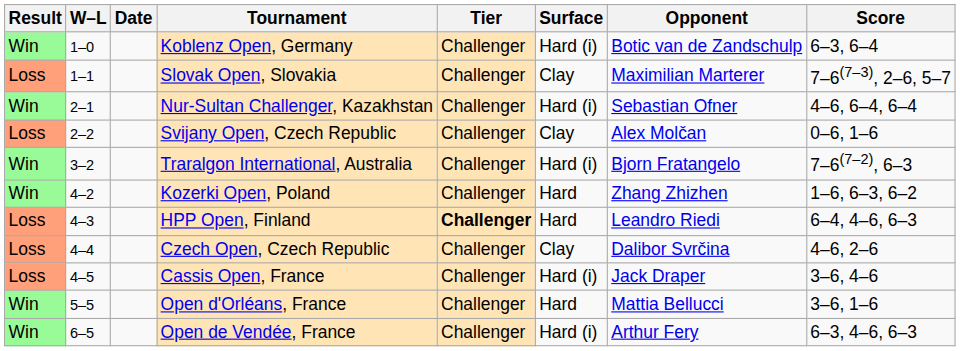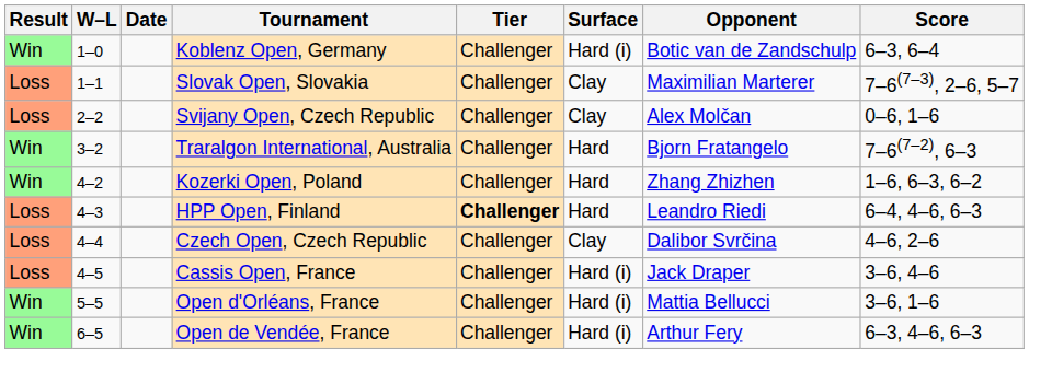 <table class="sortable wikitable nowrap">
 <tr>
 <th>Result</th>
 <th class="unsortable">W–L</th>
 <th>Date</th>
 <th>Tournament</th>
 <th>Tier</th>
 <th>Surface</th>
 <th>Opponent</th>
 <th class="unsortable">Score</th>
 </tr>
 <tr>
 <td bgcolor=98FB98>Win</td>
 <td><small>1–0</small></td>
 <td><a href='#'></a></td>
 <td style="background:moccasin;"><a href='#'>Koblenz Open</a>, Germany</td>
 <td style="background:moccasin;">Challenger</td>
 <td>Hard (i)</td>
 <td> <a href='#'>Botic van de Zandschulp</a></td>
 <td>6–3, 6–4</td>
 </tr>
 <tr>
 <td bgcolor=FFA07A>Loss</td>
 <td><small>1–1</small></td>
 <td><a href='#'></a></td>
 <td style="background:moccasin;"><a href='#'>Slovak Open</a>, Slovakia</td>
 <td style="background:moccasin;">Challenger</td>
 <td>Clay</td>
 <td> <a href='#'>Maximilian Marterer</a></td>
 <td>7–6<sup>(7–3)</sup>, 2–6, 5–7</td>
 </tr>
 <tr>
-<td bgcolor=98FB98>Win</td>
-<td><small>2–1</small></td>
-<td><a href='#'></a></td>
-<td style="background:moccasin;"><a href='#'>Nur-Sultan Challenger</a>, Kazakhstan</td>
-<td style="background:moccasin;">Challenger</td>
-<td>Hard (i)</td>
-<td> <a href='#'>Sebastian Ofner</a></td>
-<td>4–6, 6–4, 6–4</td>
-</tr>
-<tr>
 <td bgcolor=FFA07A>Loss</td>
 <td><small>2–2</small></td>
 <td><a href='#'></a></td>
 <td style="background:moccasin;"><a href='#'>Svijany Open</a>, Czech Republic</td>
 <td style="background:moccasin;">Challenger</td>
 <td>Clay</td>
 <td> <a href='#'>Alex Molčan</a></td>
 <td>0–6, 1–6</td>
 </tr>
 <tr>
 <td bgcolor=98FB98>Win</td>
 <td><small>3–2</small></td>
 <td><a href='#'></a></td>
 <td style="background:moccasin;"><a href='#'>Traralgon International</a>, Australia</td>
 <td style="background:moccasin;">Challenger</td>
-<td>Hard (i)</td>
+<td>Hard</td>
 <td> <a href='#'>Bjorn Fratangelo</a></td>
 <td>7–6<sup>(7–2)</sup>, 6–3</td>
 </tr>
 <tr>
 <td bgcolor=98FB98>Win</td>
 <td><small>4–2</small></td>
 <td><a href='#'></a></td>
 <td style="background:moccasin;"><a href='#'>Kozerki Open</a>, Poland</td>
 <td style="background:moccasin;">Challenger</td>
 <td>Hard</td>
 <td> <a href='#'>Zhang Zhizhen</a></td>
 <td>1–6, 6–3, 6–2</td>
 </tr>
 <tr>
 <td bgcolor=FFA07A>Loss</td>
 <td><small>4–3</small></td>
 <td><a href='#'></a></td>
 <td style="background:moccasin;"><a href='#'>HPP Open</a>, Finland</td>
 <td style="background:moccasin;"><strong>Challenger</strong></td>
 <td>Hard</td>
 <td> <a href='#'>Leandro Riedi</a></td>
 <td>6–4, 4–6, 6–3</td>
 </tr>
 <tr>
 <td bgcolor=FFA07A>Loss</td>
 <td><small>4–4</small></td>
 <td><a href='#'></a></td>
 <td style="background:moccasin;"><a href='#'>Czech Open</a>, Czech Republic</td>
 <td style="background:moccasin;">Challenger</td>
 <td>Clay</td>
 <td> <a href='#'>Dalibor Svrčina</a></td>
 <td>4–6, 2–6</td>
 </tr>
 <tr>
 <td bgcolor=FFA07A>Loss</td>
 <td><small>4–5</small></td>
 <td><a href='#'></a></td>
 <td style="background:moccasin;"><a href='#'>Cassis Open</a>, France</td>
 <td style="background:moccasin;">Challenger</td>
 <td>Hard (i)</td>
 <td> <a href='#'>Jack Draper</a></td>
 <td>3–6, 4–6</td>
 </tr>
 <tr>
 <td bgcolor=98FB98>Win</td>
 <td><small>5–5</small></td>
 <td><a href='#'></a></td>
 <td style="background:moccasin;"><a href='#'>Open d'Orléans</a>, France</td>
 <td style="background:moccasin;">Challenger</td>
-<td>Hard</td>
+<td>Hard (i)</td>
 <td> <a href='#'>Mattia Bellucci</a></td>
 <td>3–6, 1–6</td>
 </tr>
 <tr>
 <td bgcolor=98FB98>Win</td>
 <td><small>6–5</small></td>
 <td><a href='#'></a></td>
 <td style="background:moccasin;"><a href='#'>Open de Vendée</a>, France</td>
 <td style="background:moccasin;">Challenger</td>
 <td>Hard (i)</td>
 <td> <a href='#'>Arthur Fery</a></td>
 <td>6–3, 4–6, 6–3</td>
 </tr>
 </table>
